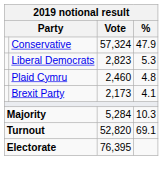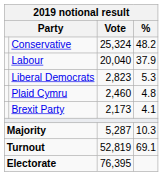 <table class="wikitable">
 <tr>
 <th colspan="4">2019 notional result  </th>
 </tr>
 <tr>
 <th bgcolor="#DDDDFF" width="130px" colspan="2">Party</th>
 <th bgcolor="#DDDDFF" width="50px">Vote</th>
 <th bgcolor="#DDDDFF" width="30px">%</th>
 </tr>
 <tr>
 <td></td>
 <td><a href='#'>Conservative</a></td>
-<td align="right">57,324</td>
-<td align="right">47.9</td>
+<td align="right">25,324</td>
+<td align="right">48.2</td>
+</tr>
+<tr>
+<td></td>
+<td><a href='#'>Labour</a></td>
+<td align="right">20,040</td>
+<td align="right">37.9</td>
 </tr>
 <tr>
 <td></td>
 <td><a href='#'>Liberal Democrats</a></td>
 <td align="right">2,823</td>
 <td align="right">5.3</td>
 </tr>
 <tr>
 <td></td>
 <td><a href='#'>Plaid Cymru</a></td>
 <td align="right">2,460</td>
 <td align="right">4.8</td>
 </tr>
 <tr>
 <td></td>
 <td><a href='#'>Brexit Party</a></td>
 <td align="right">2,173</td>
 <td align="right">4.1</td>
 </tr>
 <tr>
 <td colspan="4" bgcolor="#EAECF0"></td>
 </tr>
 <tr>
 <td colspan="2"><strong>Majority</strong></td>
-<td align=right>5,284</td>
+<td align=right>5,287</td>
 <td align=right>10.3</td>
 </tr>
 <tr>
 <td colspan="2"><strong>Turnout</strong></td>
-<td align=right>52,820</td>
+<td align=right>52,819</td>
 <td align=right>69.1</td>
 </tr>
 <tr>
 <td colspan="2"><strong>Electorate</strong></td>
 <td align=right>76,395</td>
 </tr>
 </table>
